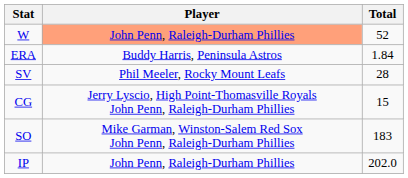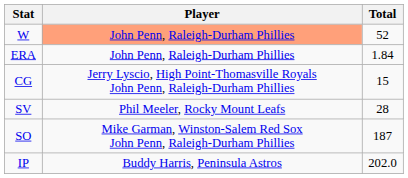 <table class="wikitable" width="40%" style="text-align:center;">
 <tr>
 <th width="5%">Stat</th>
 <th width="60%">Player</th>
 <th width="5%">Total</th>
 </tr>
 <tr>
 <td><a href='#'>W</a></td>
 <td style="background: lightsalmon;"><a href='#'>John Penn</a>, <a href='#'>Raleigh-Durham Phillies</a></td>
 <td>52</td>
 </tr>
 <tr>
 <td><a href='#'>ERA</a></td>
-<td><a href='#'>Buddy Harris</a>, <a href='#'>Peninsula Astros</a></td>
+<td><a href='#'>John Penn</a>, <a href='#'>Raleigh-Durham Phillies</a></td>
 <td>1.84</td>
+</tr>
+<tr>
+<td><a href='#'>CG</a></td>
+<td><a href='#'>Jerry Lyscio</a>, <a href='#'>High Point-Thomasville Royals</a> <br> <a href='#'>John Penn</a>, <a href='#'>Raleigh-Durham Phillies</a></td>
+<td>15</td>
 </tr>
 <tr>
 <td><a href='#'>SV</a></td>
 <td><a href='#'>Phil Meeler</a>, <a href='#'>Rocky Mount Leafs</a></td>
 <td>28</td>
 </tr>
 <tr>
-<td><a href='#'>CG</a></td>
-<td><a href='#'>Jerry Lyscio</a>, <a href='#'>High Point-Thomasville Royals</a> <br> <a href='#'>John Penn</a>, <a href='#'>Raleigh-Durham Phillies</a></td>
-<td>15</td>
-</tr>
-<tr>
 <td><a href='#'>SO</a></td>
 <td><a href='#'>Mike Garman</a>, <a href='#'>Winston-Salem Red Sox</a> <br> <a href='#'>John Penn</a>, <a href='#'>Raleigh-Durham Phillies</a></td>
-<td>183</td>
+<td>187</td>
 </tr>
 <tr>
 <td><a href='#'>IP</a></td>
-<td><a href='#'>John Penn</a>, <a href='#'>Raleigh-Durham Phillies</a></td>
+<td><a href='#'>Buddy Harris</a>, <a href='#'>Peninsula Astros</a></td>
 <td>202.0</td>
 </tr>
 </table>
